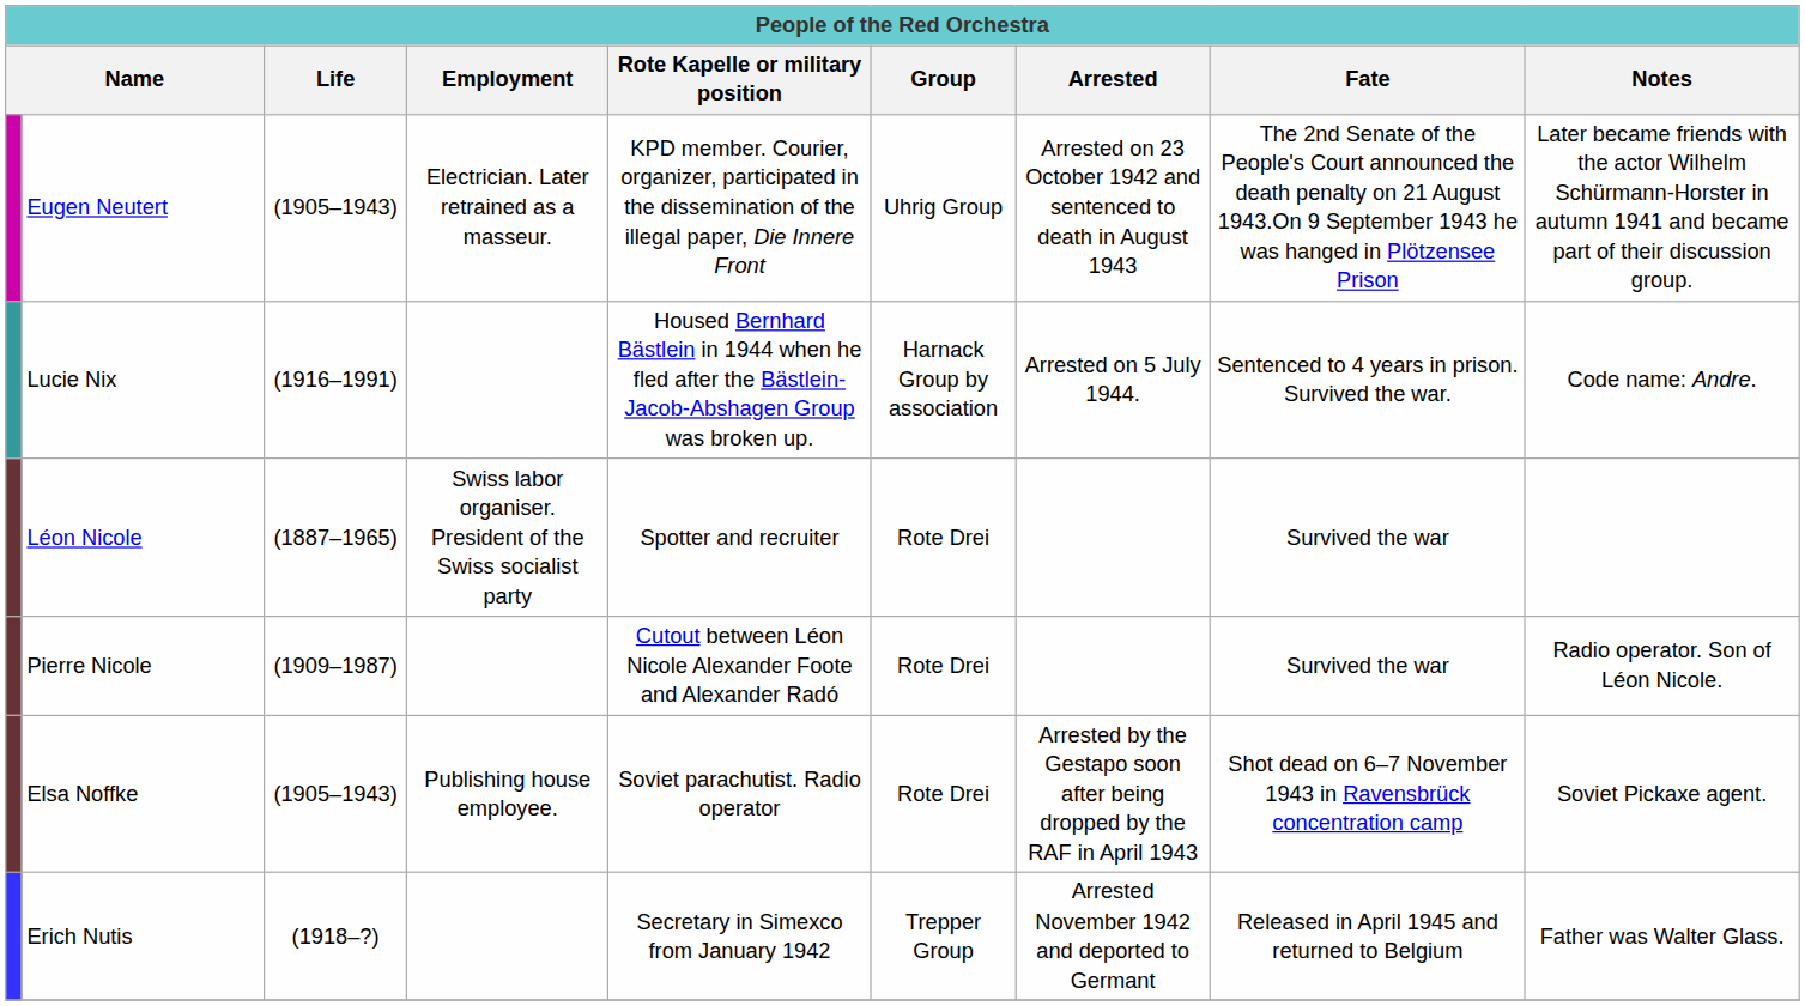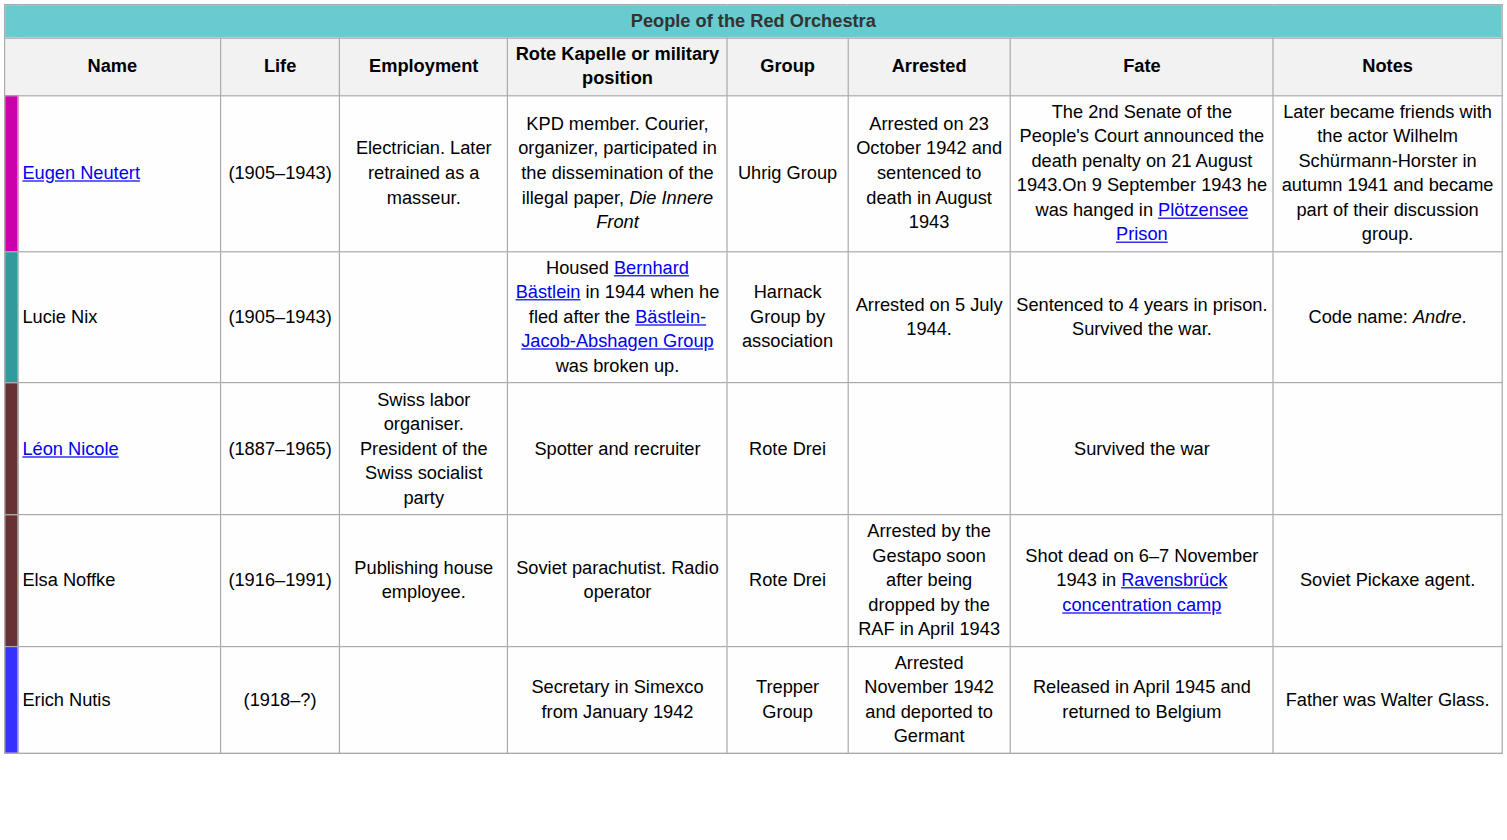 <table class="wikitable sortable" style="table-layout:fixed;background-color:#FEFEFE;font-size:95%;padding:0.30em;line-height:1.35em;">
 <tr>
 <th colspan="9" style="text-align: center; background-color:#68cbd0; color:#333333;">People of the Red Orchestra</th>
 </tr>
 <tr>
 <th scope="col"  colspan="2"  width=14.4%>Name</th>
 <th scope="col"  width=8%>Life</th>
 <th scope="col">Employment</th>
 <th scope="col">Rote Kapelle or military position</th>
 <th scope="col">Group</th>
 <th scope="col">Arrested</th>
 <th scope="col">Fate</th>
 <th scope="col">Notes</th>
 </tr>
 <tr>
 <td style="background-color:#cb01a9"></td>
 <td><a href='#'>Eugen Neutert</a></td>
 <td style="text-align: center;">(1905–1943)</td>
 <td style="text-align: center;">Electrician. Later retrained as a masseur.</td>
 <td style="text-align: center;">KPD member. Courier, organizer, participated in the dissemination of the illegal paper, <em>Die Innere Front</em></td>
 <td style="text-align: center;">Uhrig Group</td>
 <td style="text-align: center;">Arrested on 23 October 1942 and sentenced to death in August 1943</td>
 <td style="text-align: center;">The 2nd Senate of the People's Court announced the death penalty on 21 August 1943.On 9 September 1943 he was hanged in <a href='#'>Plötzensee Prison</a></td>
 <td style="text-align: center;">Later became friends with  the actor Wilhelm Schürmann-Horster in autumn 1941 and became part of their discussion group.</td>
 </tr>
 <tr>
 <td style="background-color:#329a9d"></td>
 <td>Lucie Nix</td>
-<td style="text-align: center;">(1916–1991)</td>
+<td style="text-align: center;">(1905–1943)</td>
 <td style="text-align: center;"></td>
 <td style="text-align: center;">Housed <a href='#'>Bernhard Bästlein</a> in 1944 when he fled after the <a href='#'>Bästlein-Jacob-Abshagen Group</a> was broken up.</td>
 <td style="text-align: center;">Harnack Group by association</td>
 <td style="text-align: center;">Arrested on 5 July 1944.</td>
 <td style="text-align: center;">Sentenced to 4 years in prison. Survived the war.</td>
 <td style="text-align: center;">Code name: <em>Andre</em>.</td>
 </tr>
 <tr>
 <td style="background-color:#663234"></td>
 <td><a href='#'>Léon Nicole</a></td>
 <td style="text-align: center;">(1887–1965)</td>
 <td style="text-align: center;">Swiss labor organiser. President of the Swiss socialist party</td>
 <td style="text-align: center;">Spotter and recruiter</td>
 <td style="text-align: center;">Rote Drei</td>
 <td style="text-align: center;"></td>
 <td style="text-align: center;">Survived the war</td>
 <td style="text-align: center;"></td>
 </tr>
 <tr>
 <td style="background-color:#663234"></td>
-<td>Pierre Nicole</td>
-<td style="text-align: center;">(1909–1987)</td>
-<td style="text-align: center;"></td>
-<td style="text-align: center;"><a href='#'>Cutout</a> between Léon Nicole Alexander Foote and Alexander Radó</td>
-<td style="text-align: center;">Rote Drei</td>
-<td style="text-align: center;"></td>
-<td style="text-align: center;">Survived the war</td>
-<td style="text-align: center;">Radio operator. Son of Léon Nicole.</td>
-</tr>
-<tr>
-<td style="background-color:#663234"></td>
 <td>Elsa Noffke</td>
-<td style="text-align: center;">(1905–1943)</td>
+<td style="text-align: center;">(1916–1991)</td>
 <td style="text-align: center;">Publishing house employee.</td>
 <td style="text-align: center;">Soviet parachutist. Radio operator</td>
 <td style="text-align: center;">Rote Drei</td>
 <td style="text-align: center;">Arrested by the Gestapo soon after being dropped by the RAF in April 1943</td>
 <td style="text-align: center;">Shot dead on 6–7 November 1943 in <a href='#'>Ravensbrück concentration camp</a></td>
 <td style="text-align: center;">Soviet Pickaxe agent.</td>
 </tr>
 <tr>
 <td style="background-color:#3531ff"></td>
 <td>Erich Nutis</td>
 <td style="text-align: center;">(1918–?)</td>
 <td style="text-align: center;"></td>
 <td style="text-align: center;">Secretary in Simexco from January 1942</td>
 <td style="text-align: center;">Trepper Group</td>
 <td style="text-align: center;">Arrested November 1942 and deported to Germant</td>
 <td style="text-align: center;">Released in April 1945 and returned to Belgium</td>
 <td style="text-align: center;">Father was Walter Glass.</td>
 </tr>
 <tr>
 </tr>
 </table>
